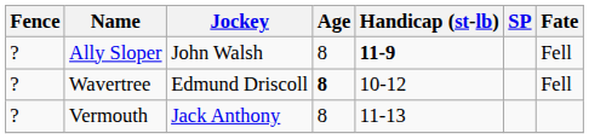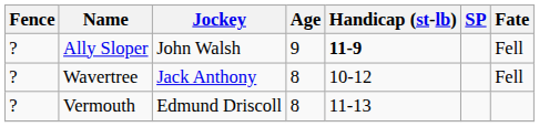 <table class="wikitable sortable">
 <tr>
 <th>Fence</th>
 <th>Name</th>
 <th><a href='#'>Jockey</a></th>
 <th>Age</th>
 <th>Handicap (<a href='#'>st</a>-<a href='#'>lb</a>)</th>
 <th><a href='#'>SP</a></th>
 <th>Fate</th>
 </tr>
 <tr>
 <td>?</td>
 <td><a href='#'>Ally Sloper</a></td>
 <td>John Walsh</td>
-<td>8</td>
+<td>9</td>
 <td><strong>11-9</strong></td>
 <td></td>
 <td>Fell</td>
 </tr>
 <tr>
 <td>?</td>
 <td>Wavertree</td>
-<td>Edmund Driscoll</td>
-<td><strong>8</strong></td>
+<td><a href='#'>Jack Anthony</a></td>
+<td>8</td>
 <td>10-12</td>
 <td></td>
 <td>Fell</td>
 </tr>
 <tr>
 <td>?</td>
 <td>Vermouth</td>
-<td><a href='#'>Jack Anthony</a></td>
+<td>Edmund Driscoll</td>
 <td>8</td>
 <td>11-13</td>
 <td></td>
 <td></td>
 </tr>
 <tr>
 </tr>
 </table>
